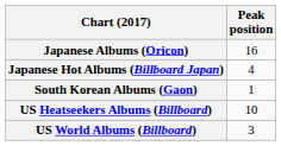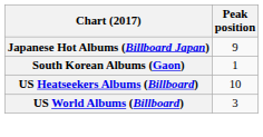 <table class="wikitable plainrowheaders" style="text-align:center">
 <tr>
 <th>Chart (2017)</th>
 <th>Peak<br>position</th>
 </tr>
 <tr>
-<th scope="row">Japanese Albums (<a href='#'>Oricon</a>)</th>
-<td>16</td>
-</tr>
-<tr>
 <th scope="row">Japanese Hot Albums (<em><a href='#'>Billboard Japan</a></em>)</th>
-<td>4</td>
+<td>9</td>
 </tr>
 <tr>
 <th scope="row">South Korean Albums (<a href='#'>Gaon</a>)</th>
 <td>1</td>
 </tr>
 <tr>
 <th scope="row">US <a href='#'>Heatseekers Albums</a> (<em><a href='#'>Billboard</a></em>)</th>
 <td>10</td>
 </tr>
 <tr>
 <th scope="row">US <a href='#'>World Albums</a> (<em><a href='#'>Billboard</a></em>)</th>
 <td>3</td>
 </tr>
 </table>
